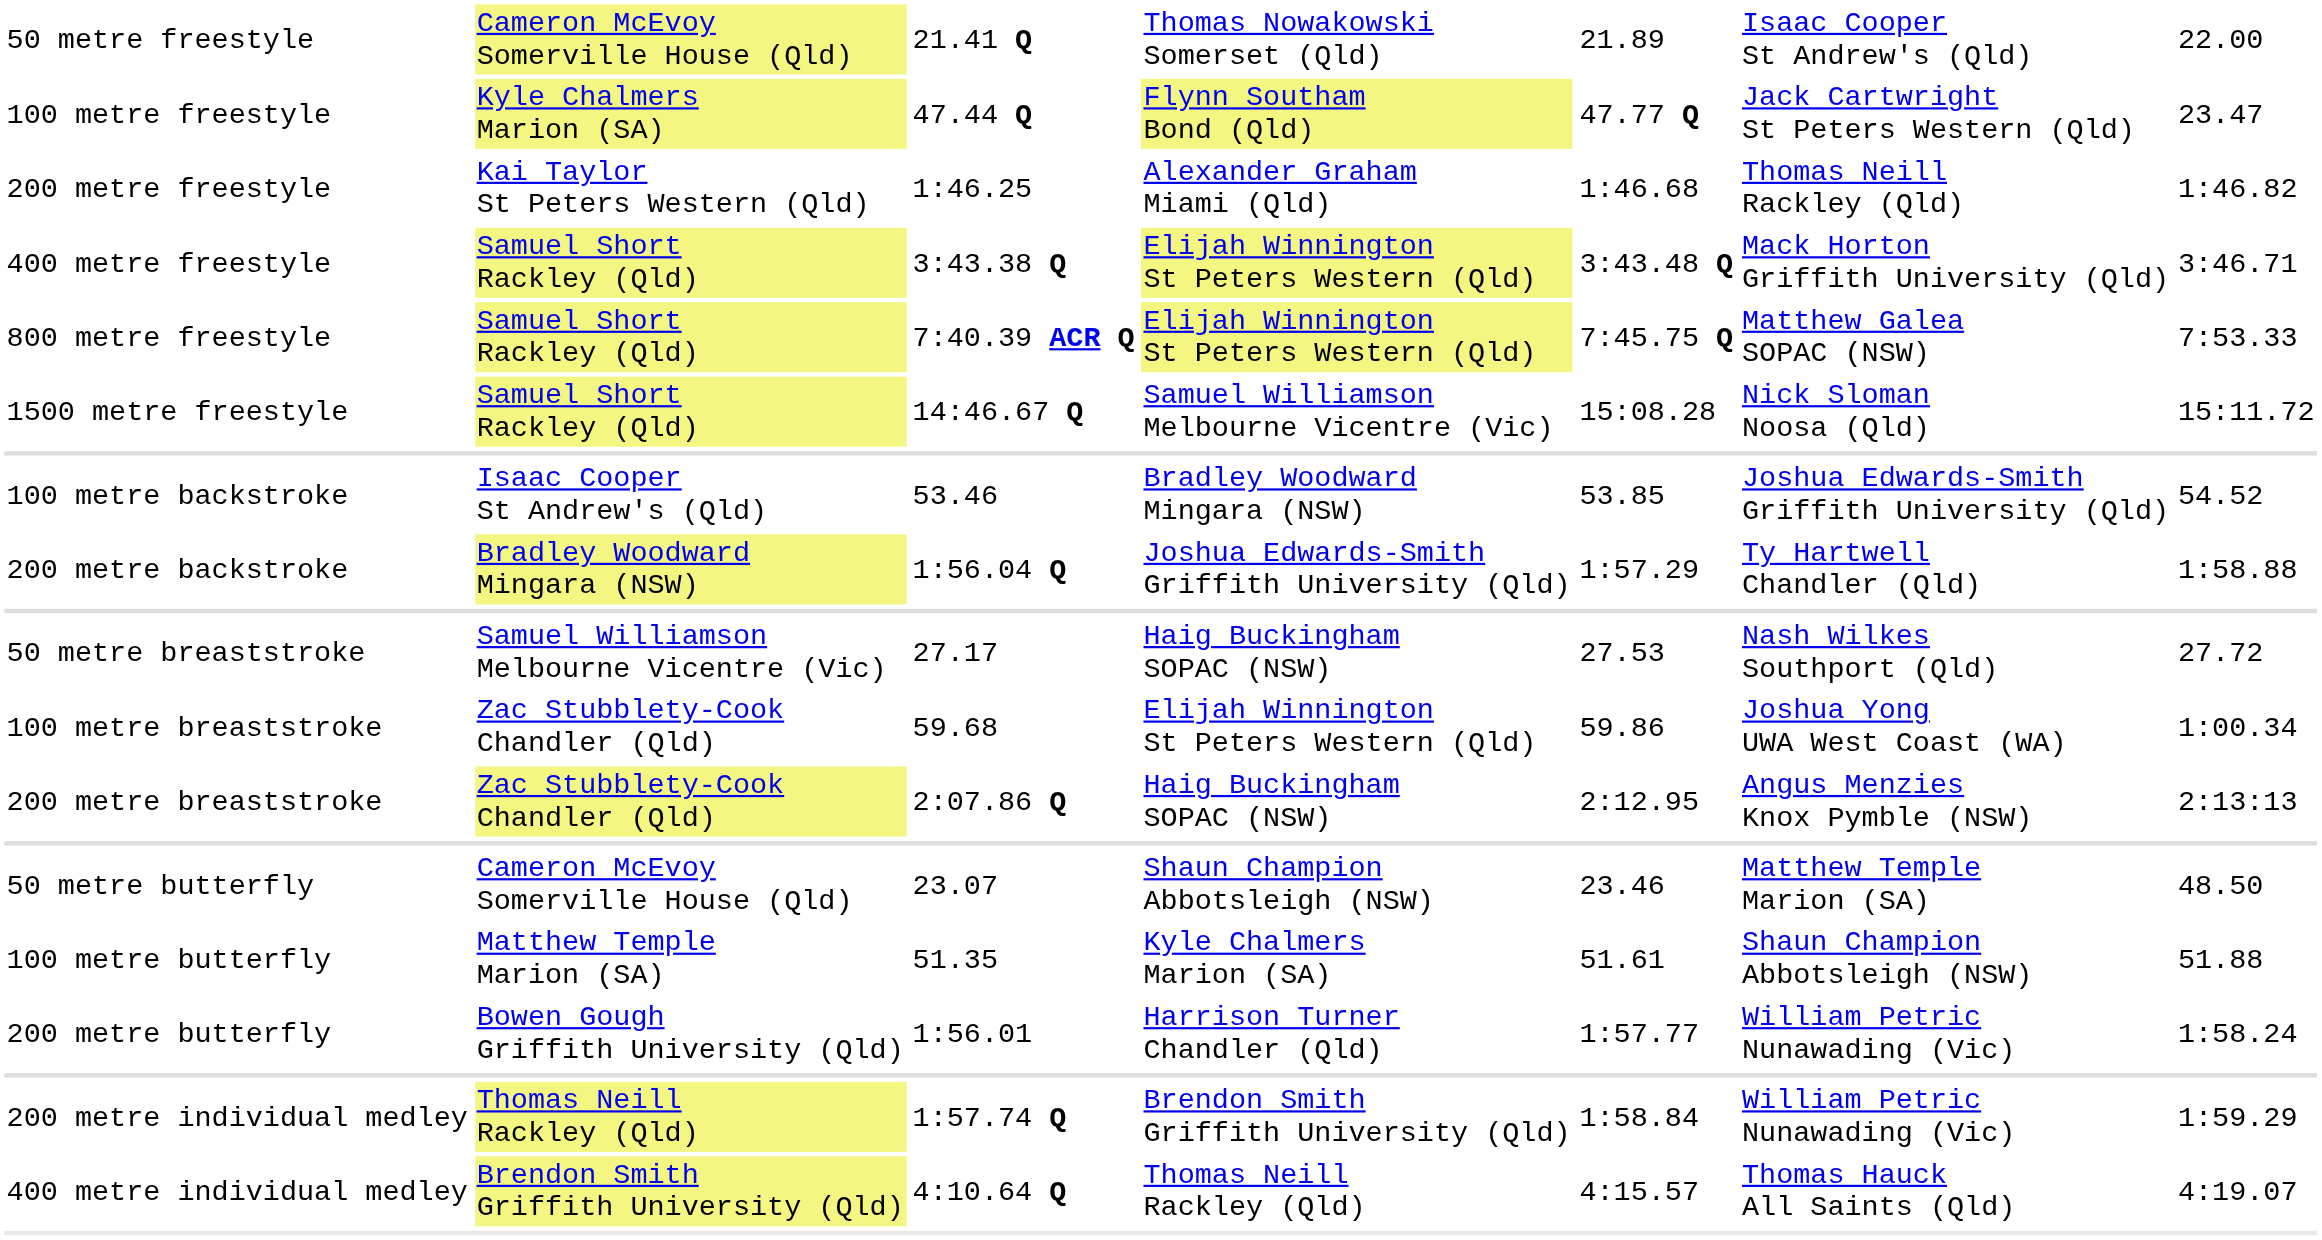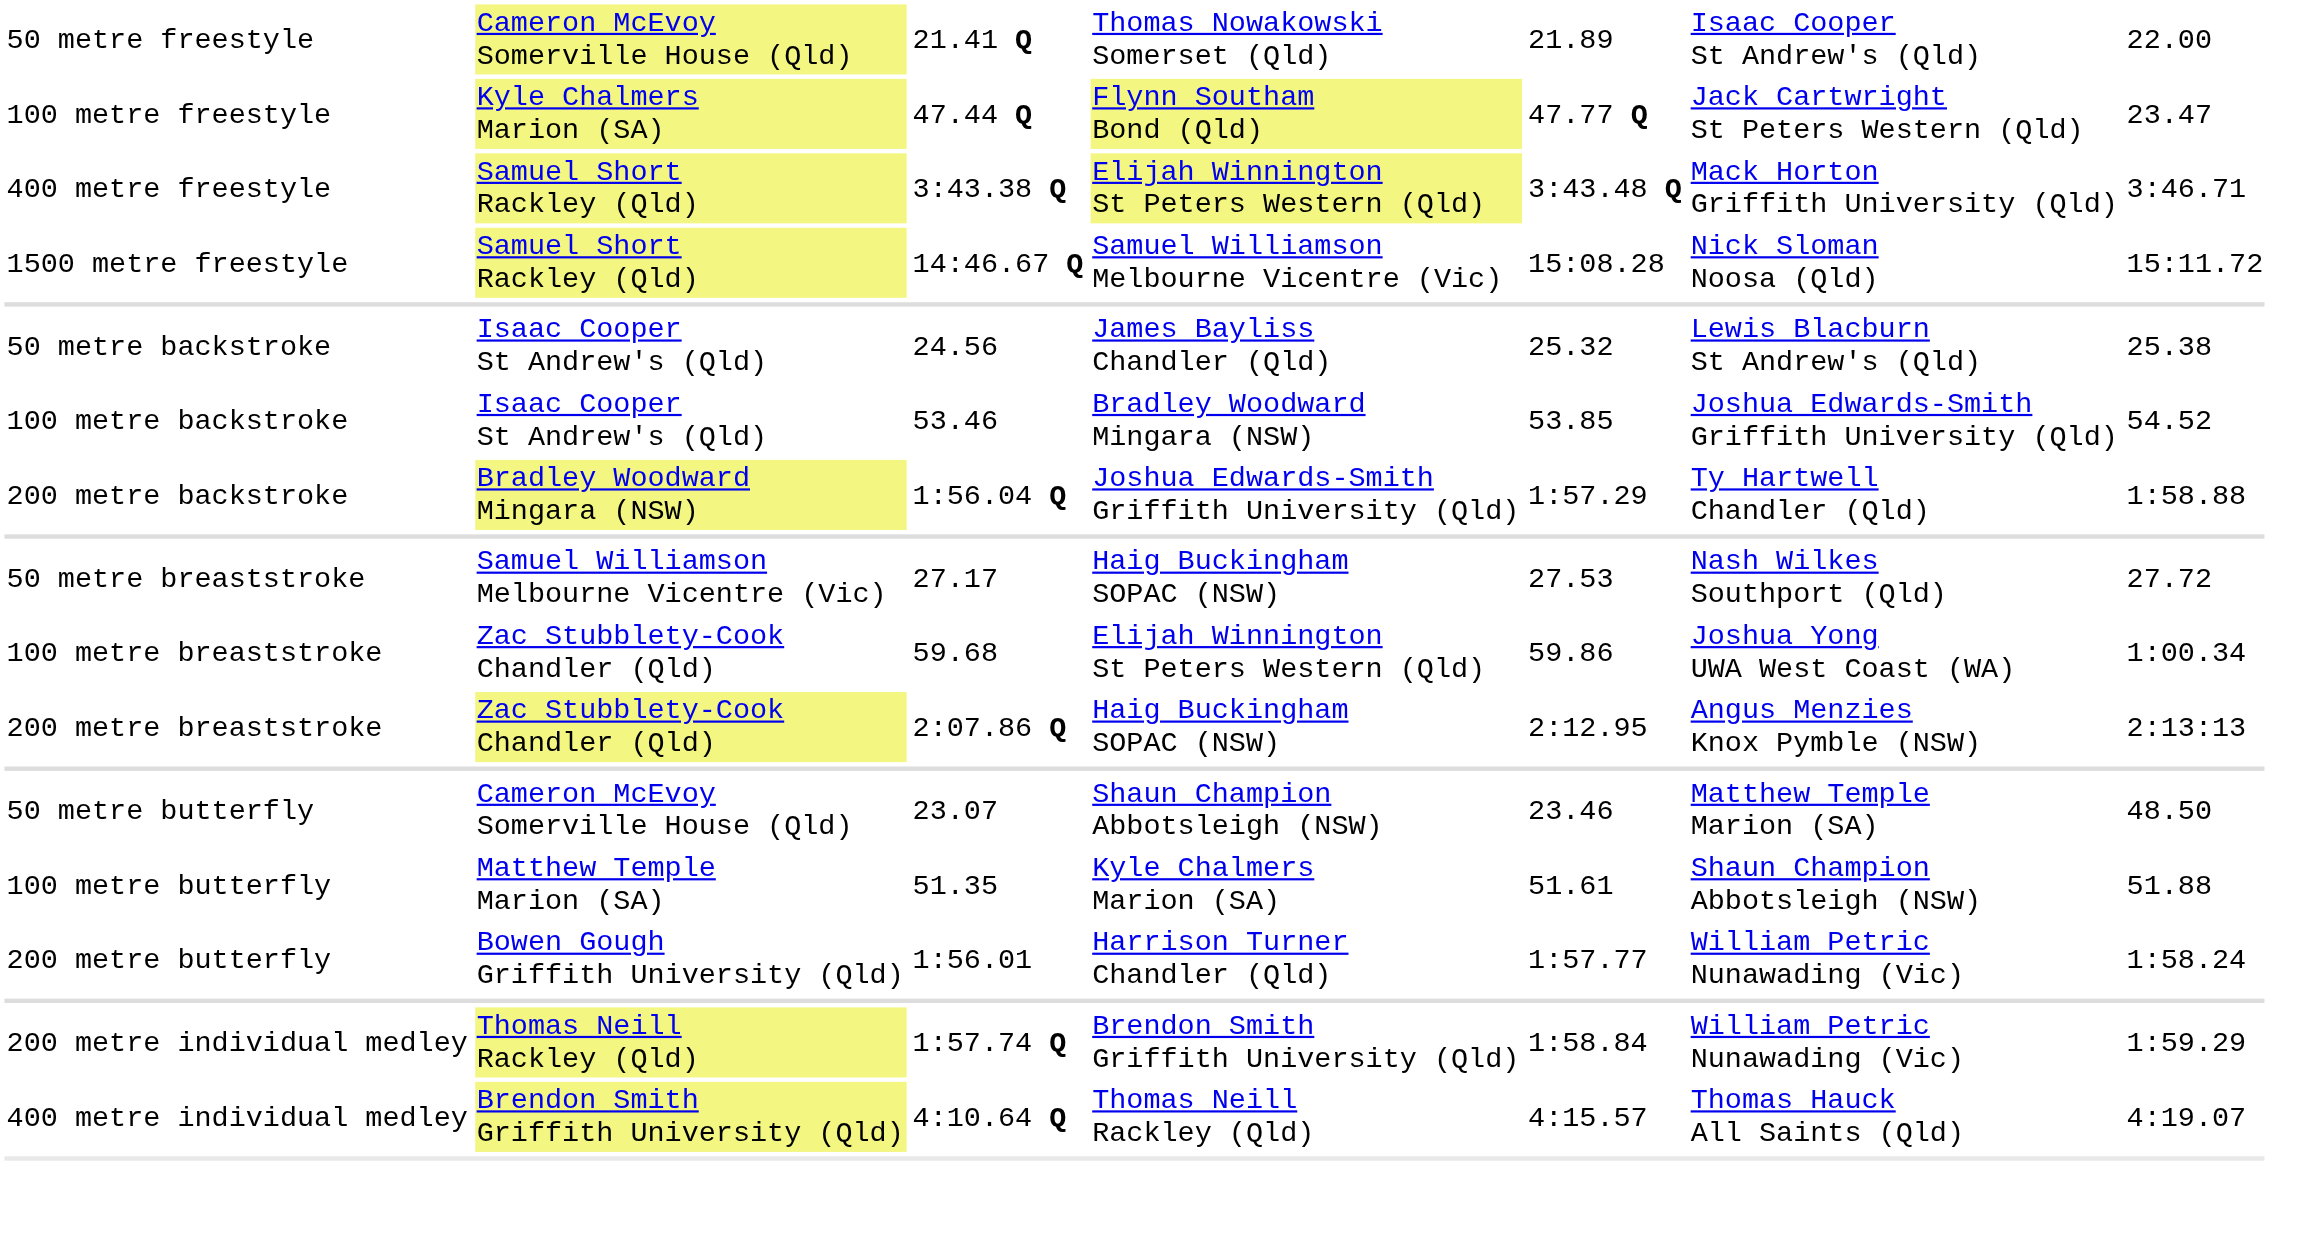 <table>
 <tr>
 <td>50 metre freestyle</td>
 <td bgcolor=#F3F781><a href='#'>Cameron McEvoy</a> <br> Somerville House (Qld)</td>
 <td>21.41 <strong>Q</strong></td>
 <td><a href='#'>Thomas Nowakowski</a> <br> Somerset (Qld)</td>
 <td>21.89</td>
 <td><a href='#'>Isaac Cooper</a> <br> St Andrew's (Qld)</td>
 <td>22.00</td>
 </tr>
 <tr>
 <td>100 metre freestyle</td>
 <td bgcolor=#F3F781><a href='#'>Kyle Chalmers</a> <br> Marion (SA)</td>
 <td>47.44 <strong>Q</strong></td>
 <td bgcolor=#F3F781><a href='#'>Flynn Southam</a> <br> Bond (Qld)</td>
 <td>47.77 <strong>Q</strong></td>
 <td><a href='#'>Jack Cartwright</a> <br> St Peters Western (Qld)</td>
 <td>23.47</td>
 </tr>
 <tr>
-<td>200 metre freestyle</td>
-<td><a href='#'>Kai Taylor</a> <br> St Peters Western (Qld)</td>
-<td>1:46.25</td>
-<td><a href='#'>Alexander Graham</a> <br> Miami (Qld)</td>
-<td>1:46.68</td>
-<td><a href='#'>Thomas Neill</a> <br> Rackley (Qld)</td>
-<td>1:46.82</td>
-</tr>
-<tr>
 <td>400 metre freestyle</td>
 <td bgcolor=#F3F781><a href='#'>Samuel Short</a> <br> Rackley (Qld)</td>
 <td>3:43.38 <strong>Q</strong></td>
 <td bgcolor=#F3F781><a href='#'>Elijah Winnington</a> <br> St Peters Western (Qld)</td>
 <td>3:43.48 <strong>Q</strong></td>
 <td><a href='#'>Mack Horton</a> <br> Griffith University (Qld)</td>
 <td>3:46.71</td>
-</tr>
-<tr>
-<td>800 metre freestyle</td>
-<td bgcolor=#F3F781><a href='#'>Samuel Short</a> <br> Rackley (Qld)</td>
-<td>7:40.39 <strong><a href='#'>ACR</a></strong> <strong>Q</strong></td>
-<td bgcolor=#F3F781><a href='#'>Elijah Winnington</a> <br> St Peters Western (Qld)</td>
-<td>7:45.75 <strong>Q</strong></td>
-<td><a href='#'>Matthew Galea</a> <br> SOPAC (NSW)</td>
-<td>7:53.33</td>
 </tr>
 <tr>
 <td>1500 metre freestyle</td>
 <td bgcolor=#F3F781><a href='#'>Samuel Short</a> <br> Rackley (Qld)</td>
 <td>14:46.67 <strong>Q</strong></td>
 <td><a href='#'>Samuel Williamson</a> <br> Melbourne Vicentre (Vic)</td>
 <td>15:08.28</td>
 <td><a href='#'>Nick Sloman</a> <br> Noosa (Qld)</td>
 <td>15:11.72</td>
 </tr>
 <tr bgcolor=#DDDDDD>
 <td colspan=7></td>
+</tr>
+<tr>
+<td>50 metre backstroke</td>
+<td><a href='#'>Isaac Cooper</a> <br> St Andrew's (Qld)</td>
+<td>24.56</td>
+<td><a href='#'>James Bayliss</a> <br> Chandler (Qld)</td>
+<td>25.32</td>
+<td><a href='#'>Lewis Blacburn</a> <br> St Andrew's (Qld)</td>
+<td>25.38</td>
 </tr>
 <tr>
 <td>100 metre backstroke</td>
 <td><a href='#'>Isaac Cooper</a> <br> St Andrew's (Qld)</td>
 <td>53.46</td>
 <td><a href='#'>Bradley Woodward</a> <br> Mingara (NSW)</td>
 <td>53.85</td>
 <td><a href='#'>Joshua Edwards-Smith</a> <br> Griffith University (Qld)</td>
 <td>54.52</td>
 </tr>
 <tr>
 <td>200 metre backstroke</td>
 <td bgcolor=#F3F781><a href='#'>Bradley Woodward</a> <br> Mingara (NSW)</td>
 <td>1:56.04 <strong>Q</strong></td>
 <td><a href='#'>Joshua Edwards-Smith</a> <br> Griffith University (Qld)</td>
 <td>1:57.29</td>
 <td><a href='#'>Ty Hartwell</a> <br> Chandler (Qld)</td>
 <td>1:58.88</td>
 </tr>
 <tr bgcolor=#DDDDDD>
 <td colspan=7></td>
 </tr>
 <tr>
 <td>50 metre breaststroke</td>
 <td><a href='#'>Samuel Williamson</a> <br> Melbourne Vicentre (Vic)</td>
 <td>27.17</td>
 <td><a href='#'>Haig Buckingham</a> <br> SOPAC (NSW)</td>
 <td>27.53</td>
 <td><a href='#'>Nash Wilkes</a> <br> Southport (Qld)</td>
 <td>27.72</td>
 </tr>
 <tr>
 <td>100 metre breaststroke</td>
 <td><a href='#'>Zac Stubblety-Cook</a> <br> Chandler (Qld)</td>
 <td>59.68</td>
 <td><a href='#'>Elijah Winnington</a> <br> St Peters Western (Qld)</td>
 <td>59.86</td>
 <td><a href='#'>Joshua Yong</a> <br> UWA West Coast (WA)</td>
 <td>1:00.34</td>
 </tr>
 <tr>
 <td>200 metre breaststroke</td>
 <td bgcolor=#F3F781><a href='#'>Zac Stubblety-Cook</a> <br> Chandler (Qld)</td>
 <td>2:07.86 <strong>Q</strong></td>
 <td><a href='#'>Haig Buckingham</a> <br> SOPAC (NSW)</td>
 <td>2:12.95</td>
 <td><a href='#'>Angus Menzies</a> <br> Knox Pymble (NSW)</td>
 <td>2:13:13</td>
 </tr>
 <tr bgcolor=#DDDDDD>
 <td colspan=7></td>
 </tr>
 <tr>
 <td>50 metre butterfly</td>
 <td><a href='#'>Cameron McEvoy</a> <br> Somerville House (Qld)</td>
 <td>23.07</td>
 <td><a href='#'>Shaun Champion</a> <br> Abbotsleigh (NSW)</td>
 <td>23.46</td>
 <td><a href='#'>Matthew Temple</a> <br> Marion (SA)</td>
 <td>48.50</td>
 </tr>
 <tr>
 <td>100 metre butterfly</td>
 <td><a href='#'>Matthew Temple</a> <br> Marion (SA)</td>
 <td>51.35</td>
 <td><a href='#'>Kyle Chalmers</a> <br> Marion (SA)</td>
 <td>51.61</td>
 <td><a href='#'>Shaun Champion</a> <br> Abbotsleigh (NSW)</td>
 <td>51.88</td>
 </tr>
 <tr>
 <td>200 metre butterfly</td>
 <td><a href='#'>Bowen Gough</a> <br> Griffith University (Qld)</td>
 <td>1:56.01</td>
 <td><a href='#'>Harrison Turner</a> <br> Chandler (Qld)</td>
 <td>1:57.77</td>
 <td><a href='#'>William Petric</a> <br> Nunawading (Vic)</td>
 <td>1:58.24</td>
 </tr>
 <tr bgcolor=#DDDDDD>
 <td colspan=7></td>
 </tr>
 <tr>
 <td>200 metre individual medley</td>
 <td bgcolor=#F3F781><a href='#'>Thomas Neill</a> <br> Rackley (Qld)</td>
 <td>1:57.74 <strong>Q</strong></td>
 <td><a href='#'>Brendon Smith</a> <br> Griffith University (Qld)</td>
 <td>1:58.84</td>
 <td><a href='#'>William Petric</a> <br> Nunawading (Vic)</td>
 <td>1:59.29</td>
 </tr>
 <tr>
 <td>400 metre individual medley</td>
 <td bgcolor=#F3F781><a href='#'>Brendon Smith</a> <br> Griffith University (Qld)</td>
 <td>4:10.64 <strong>Q</strong></td>
 <td><a href='#'>Thomas Neill</a> <br> Rackley (Qld)</td>
 <td>4:15.57</td>
 <td><a href='#'>Thomas Hauck</a> <br> All Saints (Qld)</td>
 <td>4:19.07</td>
 </tr>
 <tr bgcolor= e8e8e8>
 <td colspan=7></td>
 </tr>
 </table>
